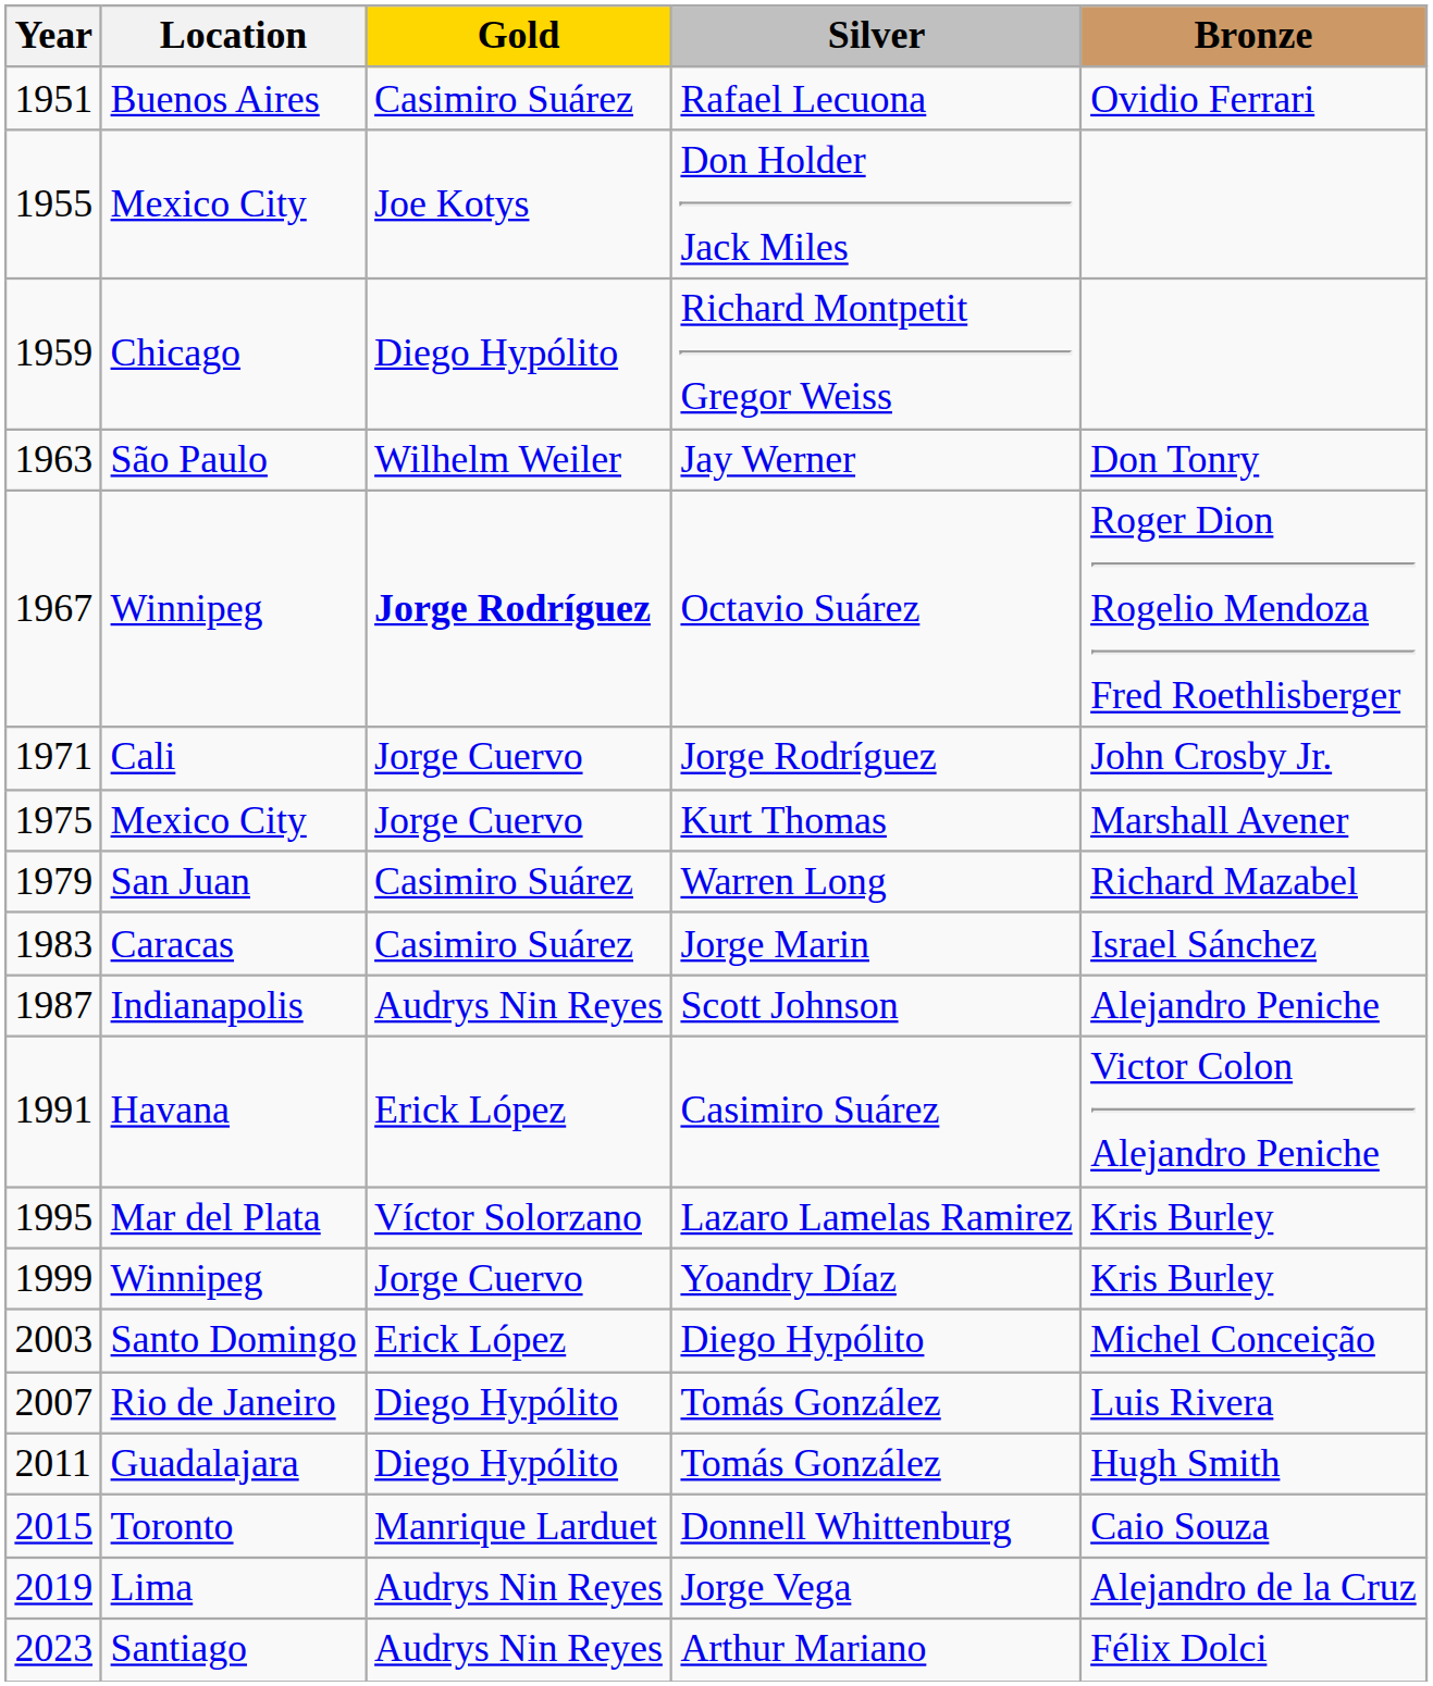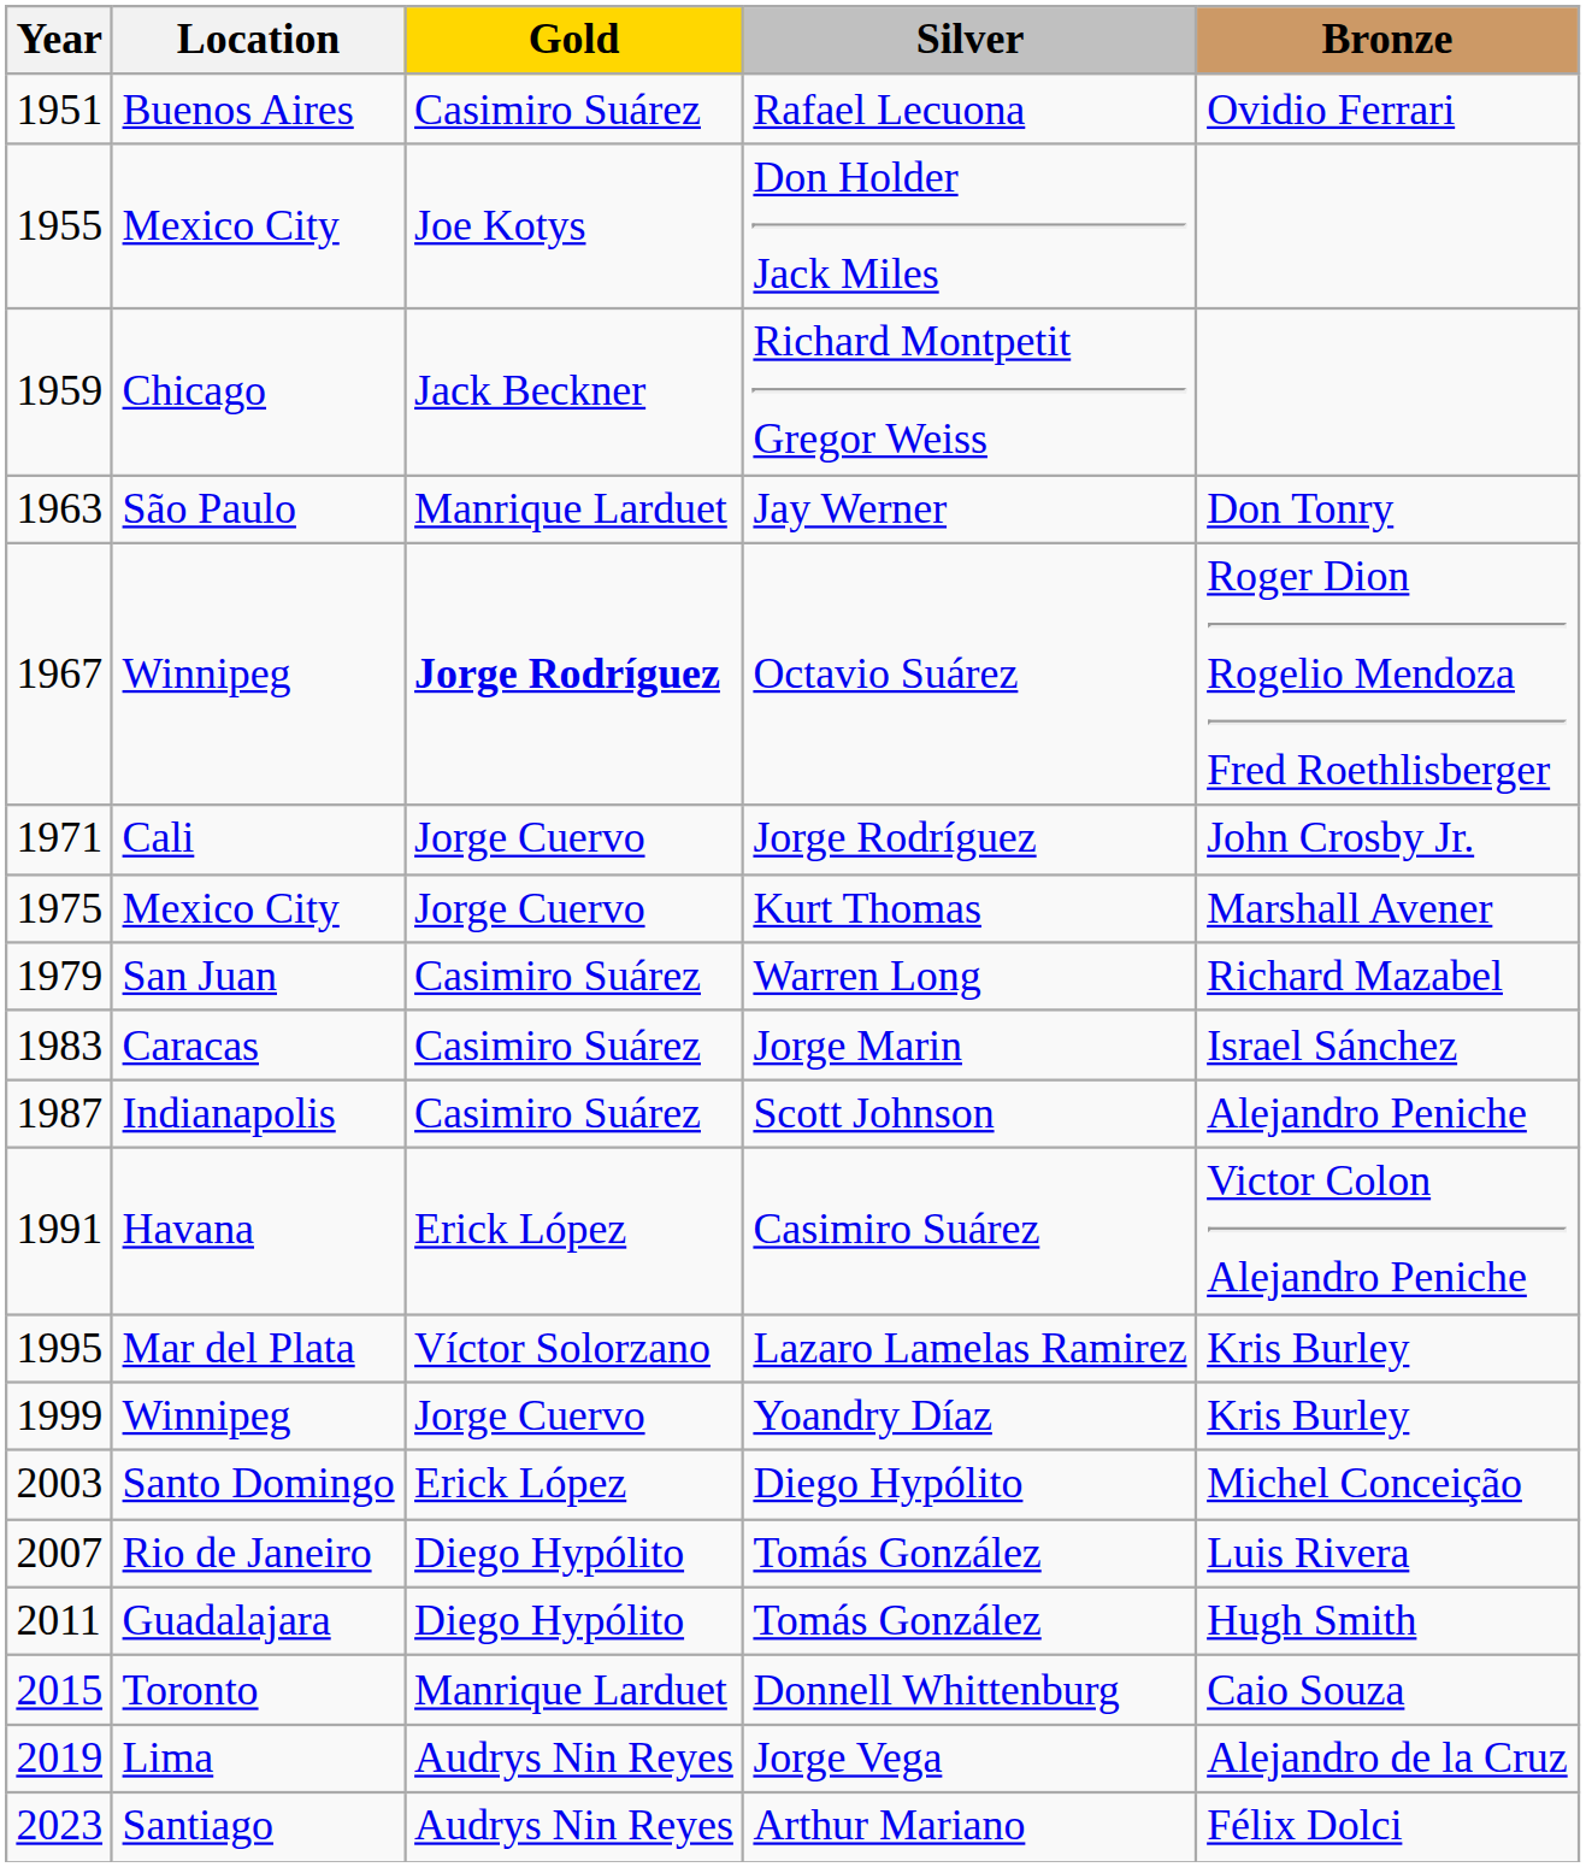 <table class="wikitable">
 <tr>
 <th>Year</th>
 <th>Location</th>
 <th style="background-color:gold;">Gold</th>
 <th style="background-color:silver;">Silver</th>
 <th style="background-color:#cc9966;">Bronze</th>
 </tr>
 <tr>
 <td>1951</td>
 <td> <a href='#'>Buenos Aires</a></td>
 <td> <a href='#'>Casimiro Suárez</a></td>
 <td> <a href='#'>Rafael Lecuona</a></td>
 <td> <a href='#'>Ovidio Ferrari</a></td>
 </tr>
 <tr>
 <td>1955</td>
 <td> <a href='#'>Mexico City</a></td>
 <td> <a href='#'>Joe Kotys</a></td>
 <td> <a href='#'>Don Holder</a><hr> <a href='#'>Jack Miles</a></td>
 <td></td>
 </tr>
 <tr>
 <td>1959</td>
 <td> <a href='#'>Chicago</a></td>
-<td> <a href='#'>Diego Hypólito</a></td>
+<td> <a href='#'>Jack Beckner</a></td>
 <td> <a href='#'>Richard Montpetit</a><hr> <a href='#'>Gregor Weiss</a></td>
 <td></td>
 </tr>
 <tr>
 <td>1963</td>
 <td> <a href='#'>São Paulo</a></td>
-<td> <a href='#'>Wilhelm Weiler</a></td>
+<td> <a href='#'>Manrique Larduet</a></td>
 <td> <a href='#'>Jay Werner</a></td>
 <td> <a href='#'>Don Tonry</a></td>
 </tr>
 <tr>
 <td>1967</td>
 <td> <a href='#'>Winnipeg</a></td>
 <td><strong> <a href='#'>Jorge Rodríguez</a></strong></td>
 <td> <a href='#'>Octavio Suárez</a></td>
 <td> <a href='#'>Roger Dion</a><hr> <a href='#'>Rogelio Mendoza</a><hr> <a href='#'>Fred Roethlisberger</a></td>
 </tr>
 <tr>
 <td>1971</td>
 <td> <a href='#'>Cali</a></td>
 <td> <a href='#'>Jorge Cuervo</a></td>
 <td> <a href='#'>Jorge Rodríguez</a></td>
 <td> <a href='#'>John Crosby Jr.</a></td>
 </tr>
 <tr>
 <td>1975</td>
 <td> <a href='#'>Mexico City</a></td>
 <td> <a href='#'>Jorge Cuervo</a></td>
 <td> <a href='#'>Kurt Thomas</a></td>
 <td> <a href='#'>Marshall Avener</a></td>
 </tr>
 <tr>
 <td>1979</td>
 <td> <a href='#'>San Juan</a></td>
 <td> <a href='#'>Casimiro Suárez</a></td>
 <td> <a href='#'>Warren Long</a></td>
 <td> <a href='#'>Richard Mazabel</a></td>
 </tr>
 <tr>
 <td>1983</td>
 <td> <a href='#'>Caracas</a></td>
 <td> <a href='#'>Casimiro Suárez</a></td>
 <td> <a href='#'>Jorge Marin</a></td>
 <td> <a href='#'>Israel Sánchez</a></td>
 </tr>
 <tr>
 <td>1987</td>
 <td> <a href='#'>Indianapolis</a></td>
-<td> <a href='#'>Audrys Nin Reyes</a></td>
+<td> <a href='#'>Casimiro Suárez</a></td>
 <td> <a href='#'>Scott Johnson</a></td>
 <td> <a href='#'>Alejandro Peniche</a></td>
 </tr>
 <tr>
 <td>1991</td>
 <td> <a href='#'>Havana</a></td>
 <td> <a href='#'>Erick López</a></td>
 <td> <a href='#'>Casimiro Suárez</a></td>
 <td> <a href='#'>Victor Colon</a><hr> <a href='#'>Alejandro Peniche</a></td>
 </tr>
 <tr>
 <td>1995</td>
 <td> <a href='#'>Mar del Plata</a></td>
 <td> <a href='#'>Víctor Solorzano</a></td>
 <td> <a href='#'>Lazaro Lamelas Ramirez</a></td>
 <td> <a href='#'>Kris Burley</a></td>
 </tr>
 <tr>
 <td>1999</td>
 <td> <a href='#'>Winnipeg</a></td>
 <td> <a href='#'>Jorge Cuervo</a></td>
 <td> <a href='#'>Yoandry Díaz</a></td>
 <td> <a href='#'>Kris Burley</a></td>
 </tr>
 <tr>
 <td>2003</td>
 <td> <a href='#'>Santo Domingo</a></td>
 <td> <a href='#'>Erick López</a></td>
 <td> <a href='#'>Diego Hypólito</a></td>
 <td> <a href='#'>Michel Conceição</a></td>
 </tr>
 <tr>
 <td>2007</td>
 <td> <a href='#'>Rio de Janeiro</a></td>
 <td> <a href='#'>Diego Hypólito</a></td>
 <td> <a href='#'>Tomás González</a></td>
 <td> <a href='#'>Luis Rivera</a></td>
 </tr>
 <tr>
 <td>2011</td>
 <td> <a href='#'>Guadalajara</a></td>
 <td> <a href='#'>Diego Hypólito</a></td>
 <td> <a href='#'>Tomás González</a></td>
 <td> <a href='#'>Hugh Smith</a></td>
 </tr>
 <tr>
 <td><a href='#'>2015</a></td>
 <td> <a href='#'>Toronto</a></td>
 <td> <a href='#'>Manrique Larduet</a></td>
 <td> <a href='#'>Donnell Whittenburg</a></td>
 <td> <a href='#'>Caio Souza</a></td>
 </tr>
 <tr>
 <td><a href='#'>2019</a></td>
 <td> <a href='#'>Lima</a></td>
 <td> <a href='#'>Audrys Nin Reyes</a></td>
 <td> <a href='#'>Jorge Vega</a></td>
 <td> <a href='#'>Alejandro de la Cruz</a></td>
 </tr>
 <tr>
 <td><a href='#'>2023</a></td>
 <td> <a href='#'>Santiago</a></td>
 <td> <a href='#'>Audrys Nin Reyes</a></td>
 <td> <a href='#'>Arthur Mariano</a></td>
 <td> <a href='#'>Félix Dolci</a></td>
 </tr>
 </table>
